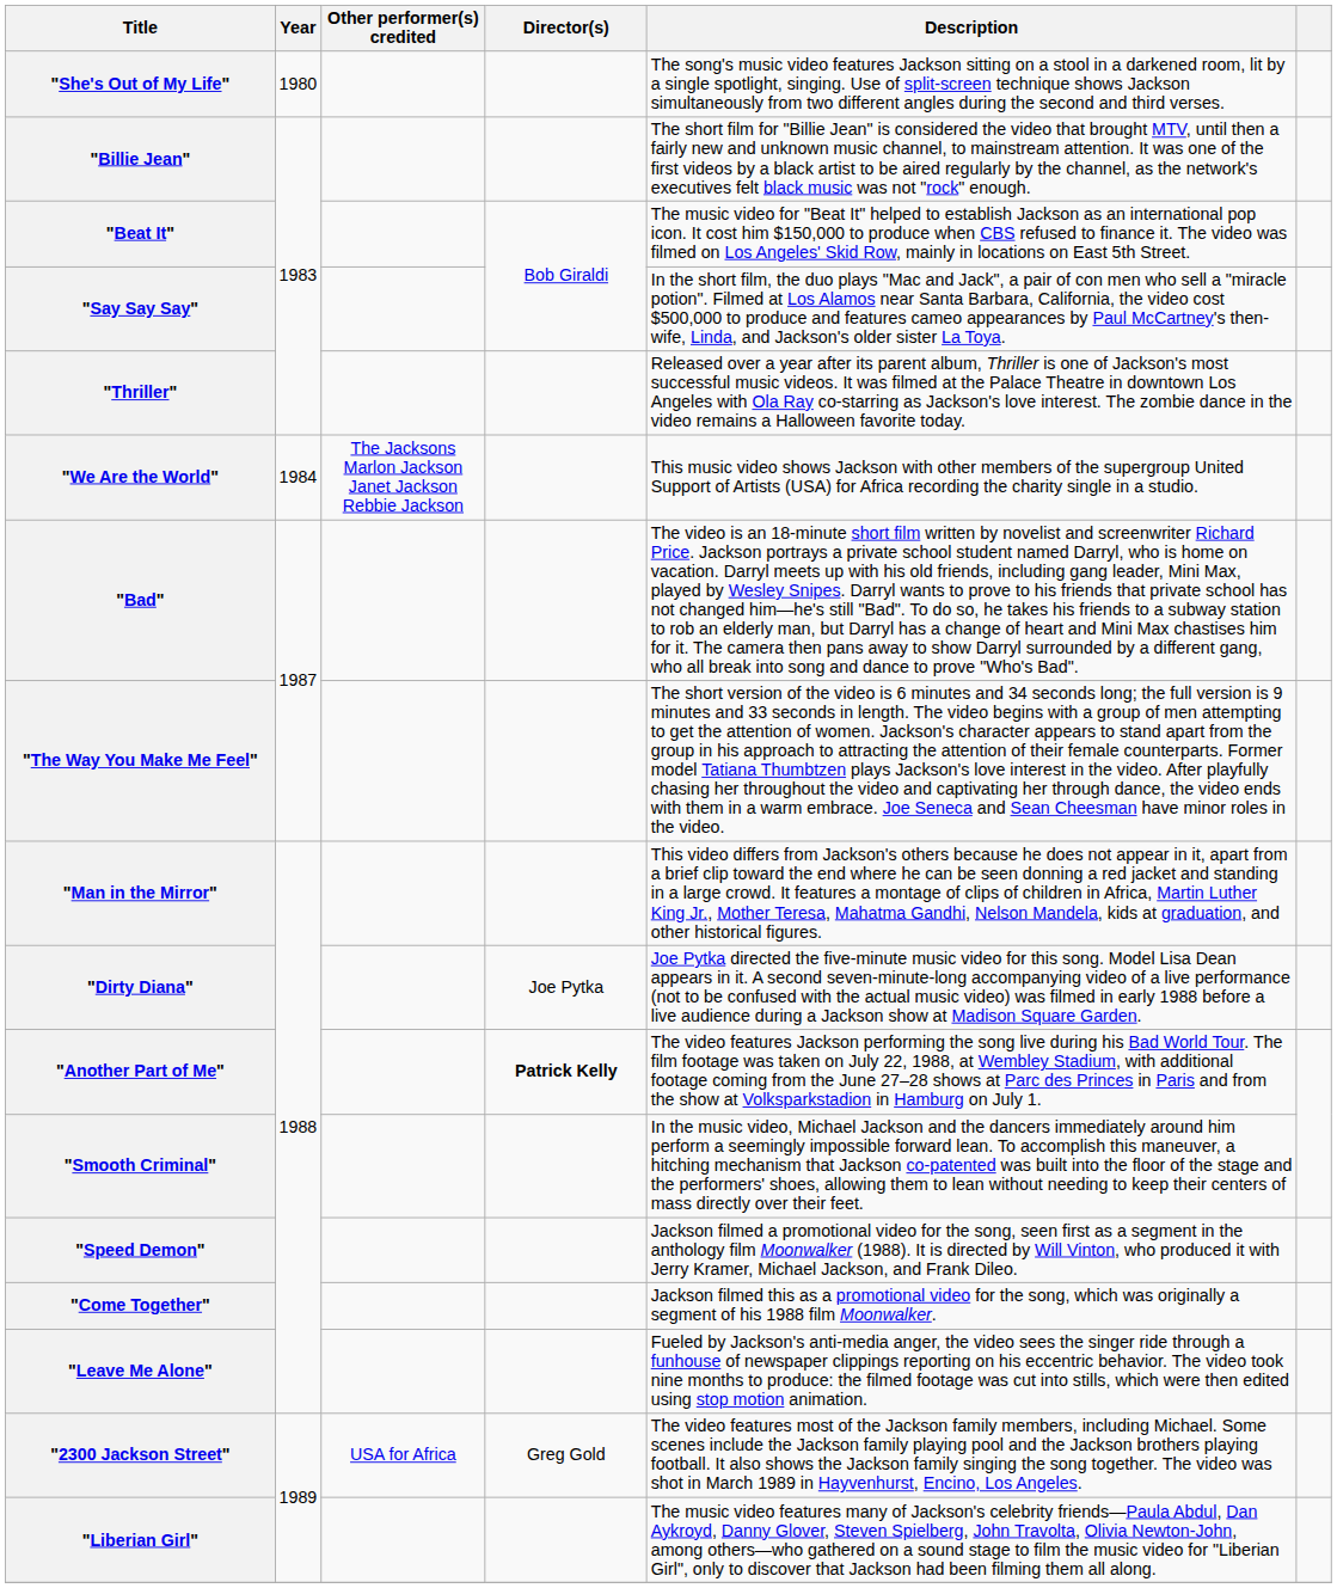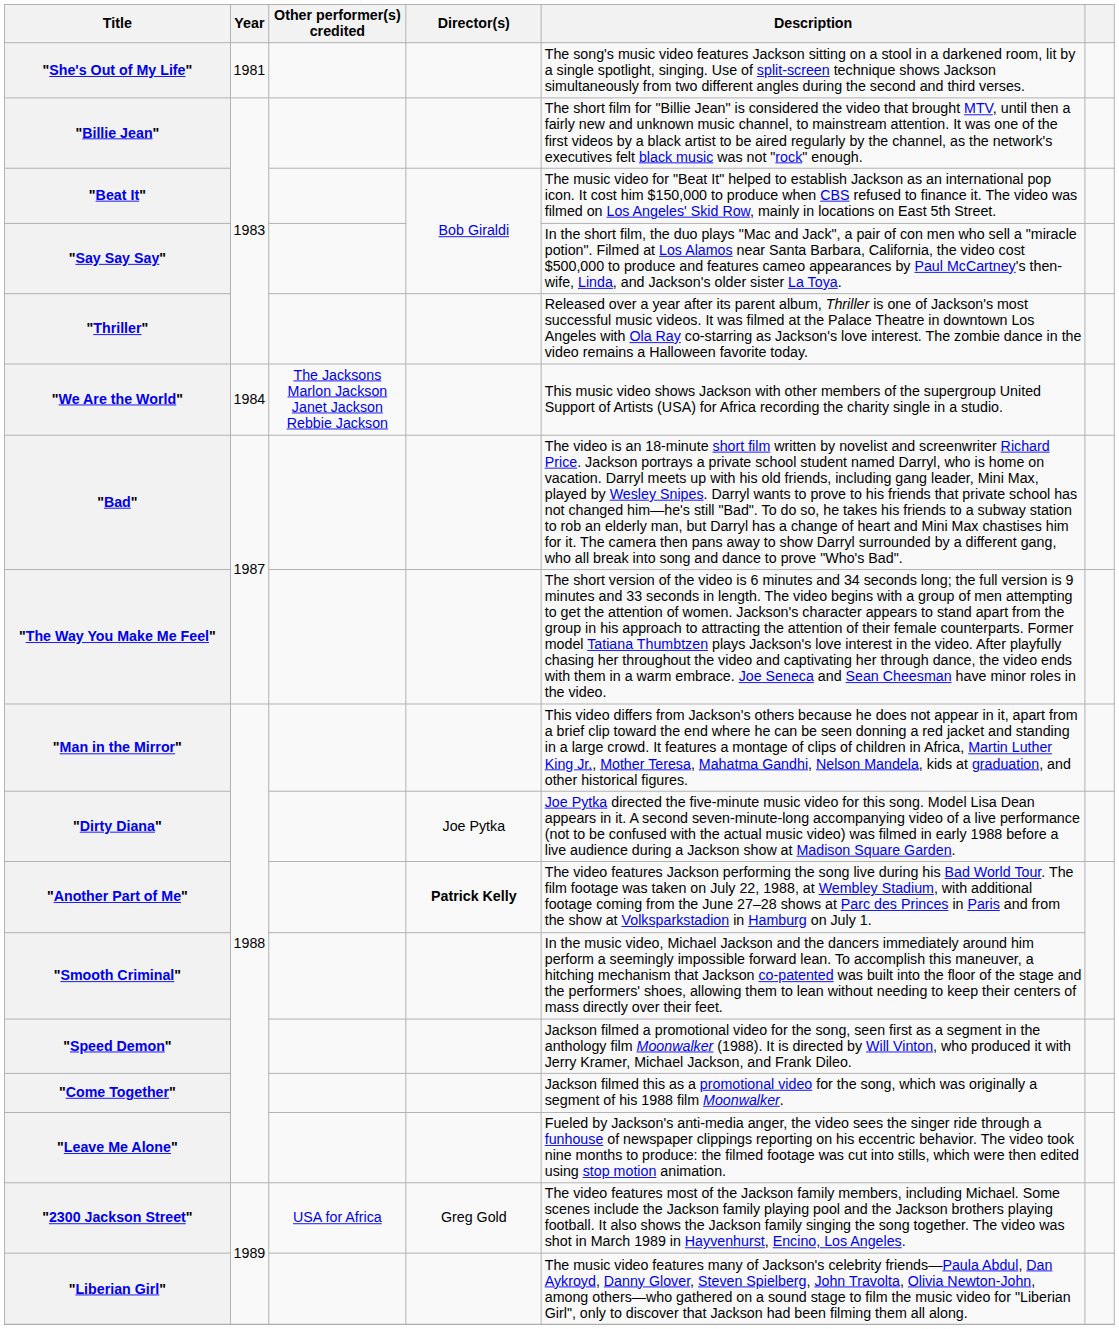 <table class="wikitable sortable plainrowheaders" style="text-align:center;">
 <tr>
 <th scope="col" style="width:18em;">Title</th>
 <th scope="col" style="width:2em;">Year</th>
 <th scope="col" style="width:10em;">Other performer(s) credited</th>
 <th scope="col" style="width:10em;">Director(s)</th>
 <th scope="col" style="width:45em;" class="unsortable">Description</th>
 <th scope="col" style="width:2em;" class="unsortable"></th>
 </tr>
 <tr>
 <th scope="row">"<a href='#'>She's Out of My Life</a>"</th>
-<td>1980</td>
+<td>1981</td>
 <td></td>
 <td></td>
 <td style="text-align:left;">The song's music video features Jackson sitting on a stool in a darkened room, lit by a single spotlight, singing. Use of <a href='#'>split-screen</a> technique shows Jackson simultaneously from two different angles during the second and third verses.</td>
 <td></td>
 </tr>
 <tr>
 <th scope="row">"<a href='#'>Billie Jean</a>"</th>
 <td rowspan="4">1983</td>
 <td></td>
 <td></td>
 <td style="text-align:left;">The short film for "Billie Jean" is considered the video that brought <a href='#'>MTV</a>, until then a fairly new and unknown music channel, to mainstream attention. It was one of the first videos by a black artist to be aired regularly by the channel, as the network's executives felt <a href='#'>black music</a> was not "<a href='#'>rock</a>" enough.</td>
 <td></td>
 </tr>
 <tr>
 <th scope="row">"<a href='#'>Beat It</a>"</th>
 <td></td>
 <td rowspan="2"><a href='#'>Bob Giraldi</a></td>
 <td style="text-align:left;">The music video for "Beat It" helped to establish Jackson as an international pop icon. It cost him $150,000 to produce when <a href='#'>CBS</a> refused to finance it. The video was filmed on <a href='#'>Los Angeles' Skid Row</a>, mainly in locations on East 5th Street.</td>
 <td></td>
 </tr>
 <tr>
 <th scope="row">"<a href='#'>Say Say Say</a>"</th>
 <td></td>
 <td style="text-align:left;">In the short film, the duo plays "Mac and Jack", a pair of con men who sell a "miracle potion". Filmed at <a href='#'>Los Alamos</a> near Santa Barbara, California, the video cost $500,000 to produce and features cameo appearances by <a href='#'>Paul McCartney</a>'s then-wife, <a href='#'>Linda</a>, and Jackson's older sister <a href='#'>La Toya</a>.</td>
 <td></td>
 </tr>
 <tr>
 <th scope="row">"<a href='#'>Thriller</a>"</th>
 <td></td>
 <td></td>
 <td style="text-align:left;">Released over a year after its parent album, <em>Thriller</em> is one of Jackson's most successful music videos. It was filmed at the Palace Theatre in downtown Los Angeles with <a href='#'>Ola Ray</a> co-starring as Jackson's love interest. The zombie dance in the video remains a Halloween favorite today.</td>
 <td></td>
 </tr>
 <tr>
 <th scope="row">"<a href='#'>We Are the World</a>"</th>
 <td>1984</td>
 <td><a href='#'>The Jacksons</a><br><a href='#'>Marlon Jackson</a><br><a href='#'>Janet Jackson</a><br><a href='#'>Rebbie Jackson</a></td>
 <td></td>
 <td style="text-align:left;">This music video shows Jackson with other members of the supergroup United Support of Artists (USA) for Africa recording the charity single in a studio.</td>
 <td></td>
 </tr>
 <tr>
 <th scope="row">"<a href='#'>Bad</a>"</th>
 <td rowspan="2">1987</td>
 <td></td>
 <td></td>
 <td style="text-align:left;">The video is an 18-minute <a href='#'>short film</a> written by novelist and screenwriter <a href='#'>Richard Price</a>. Jackson portrays a private school student named Darryl, who is home on vacation. Darryl meets up with his old friends, including gang leader, Mini Max, played by <a href='#'>Wesley Snipes</a>. Darryl wants to prove to his friends that private school has not changed him—he's still "Bad". To do so, he takes his friends to a subway station to rob an elderly man, but Darryl has a change of heart and Mini Max chastises him for it. The camera then pans away to show Darryl surrounded by a different gang, who all break into song and dance to prove "Who's Bad".</td>
 <td></td>
 </tr>
 <tr>
 <th scope="row">"<a href='#'>The Way You Make Me Feel</a>"</th>
 <td></td>
 <td></td>
 <td style="text-align:left;">The short version of the video is 6 minutes and 34 seconds long; the full version is 9 minutes and 33 seconds in length. The video begins with a group of men attempting to get the attention of women. Jackson's character appears to stand apart from the group in his approach to attracting the attention of their female counterparts. Former model <a href='#'>Tatiana Thumbtzen</a> plays Jackson's love interest in the video. After playfully chasing her throughout the video and captivating her through dance, the video ends with them in a warm embrace. <a href='#'>Joe Seneca</a> and <a href='#'>Sean Cheesman</a> have minor roles in the video.</td>
 <td></td>
 </tr>
 <tr>
 <th scope="row">"<a href='#'>Man in the Mirror</a>"</th>
 <td rowspan="7">1988</td>
 <td></td>
 <td></td>
 <td style="text-align:left;">This video differs from Jackson's others because he does not appear in it, apart from a brief clip toward the end where he can be seen donning a red jacket and standing in a large crowd. It features a montage of clips of children in Africa, <a href='#'>Martin Luther King Jr.</a>, <a href='#'>Mother Teresa</a>, <a href='#'>Mahatma Gandhi</a>, <a href='#'>Nelson Mandela</a>, kids at <a href='#'>graduation</a>, and other historical figures.</td>
 <td></td>
 </tr>
 <tr>
 <th scope="row">"<a href='#'>Dirty Diana</a>"</th>
 <td></td>
 <td>Joe Pytka</td>
 <td style="text-align:left;"><a href='#'>Joe Pytka</a> directed the five-minute music video for this song. Model Lisa Dean appears in it. A second seven-minute-long accompanying video of a live performance (not to be confused with the actual music video) was filmed in early 1988 before a live audience during a Jackson show at <a href='#'>Madison Square Garden</a>.</td>
 <td></td>
 </tr>
 <tr>
 <th scope="row">"<a href='#'>Another Part of Me</a>"</th>
 <td></td>
 <td><strong>Patrick Kelly</strong></td>
 <td style="text-align:left;">The video features Jackson performing the song live during his <a href='#'>Bad World Tour</a>. The film footage was taken on July 22, 1988, at <a href='#'>Wembley Stadium</a>, with additional footage coming from the June 27–28 shows at <a href='#'>Parc des Princes</a> in <a href='#'>Paris</a> and from the show at <a href='#'>Volksparkstadion</a> in <a href='#'>Hamburg</a> on July 1.</td>
 <td rowspan="2"></td>
 </tr>
 <tr>
 <th scope="row">"<a href='#'>Smooth Criminal</a>"</th>
 <td></td>
 <td></td>
 <td style="text-align:left;">In the music video, Michael Jackson and the dancers immediately around him perform a seemingly impossible forward lean. To accomplish this maneuver, a hitching mechanism that Jackson <a href='#'>co-patented</a> was built into the floor of the stage and the performers' shoes,  allowing them to lean without needing to keep their centers of mass directly over their feet.</td>
 </tr>
 <tr>
 <th scope="row">"<a href='#'>Speed Demon</a>"</th>
 <td></td>
 <td><br></td>
 <td style="text-align:left;">Jackson filmed a promotional video for the song, seen first as a segment in the anthology film <em><a href='#'>Moonwalker</a></em> (1988). It is directed by <a href='#'>Will Vinton</a>, who produced it with Jerry Kramer, Michael Jackson, and Frank Dileo.</td>
 <td></td>
 </tr>
 <tr>
 <th scope="row">"<a href='#'>Come Together</a>"</th>
 <td></td>
 <td><br></td>
 <td style="text-align:left;">Jackson filmed this as a <a href='#'>promotional video</a> for the song, which was originally a segment of his 1988 film <em><a href='#'>Moonwalker</a></em>.</td>
 <td></td>
 </tr>
 <tr>
 <th scope="row">"<a href='#'>Leave Me Alone</a>"</th>
 <td></td>
 <td></td>
 <td style="text-align:left;">Fueled by Jackson's anti-media anger, the video sees the singer ride through a <a href='#'>funhouse</a> of newspaper clippings reporting on his eccentric behavior. The video took nine months to produce: the filmed footage was cut into stills, which were then edited using <a href='#'>stop motion</a> animation.</td>
 <td></td>
 </tr>
 <tr>
 <th scope="row">"<a href='#'>2300 Jackson Street</a>"</th>
 <td rowspan="2">1989</td>
 <td><a href='#'>USA for Africa</a></td>
 <td>Greg Gold</td>
 <td style="text-align:left;">The video features most of the Jackson family members, including Michael. Some scenes include the Jackson family playing pool and the Jackson brothers playing football. It also shows the Jackson family singing the song together. The video was shot in March 1989 in <a href='#'>Hayvenhurst</a>, <a href='#'>Encino, Los Angeles</a>.</td>
 <td></td>
 </tr>
 <tr>
 <th scope="row">"<a href='#'>Liberian Girl</a>"</th>
 <td></td>
 <td></td>
 <td style="text-align:left;">The music video features many of Jackson's celebrity friends—<a href='#'>Paula Abdul</a>, <a href='#'>Dan Aykroyd</a>, <a href='#'>Danny Glover</a>, <a href='#'>Steven Spielberg</a>, <a href='#'>John Travolta</a>, <a href='#'>Olivia Newton-John</a>, among others—who gathered on a sound stage to film the music video for "Liberian Girl", only to discover that Jackson had been filming them all along.</td>
 <td></td>
 </tr>
 <tr>
 </tr>
 </table>
